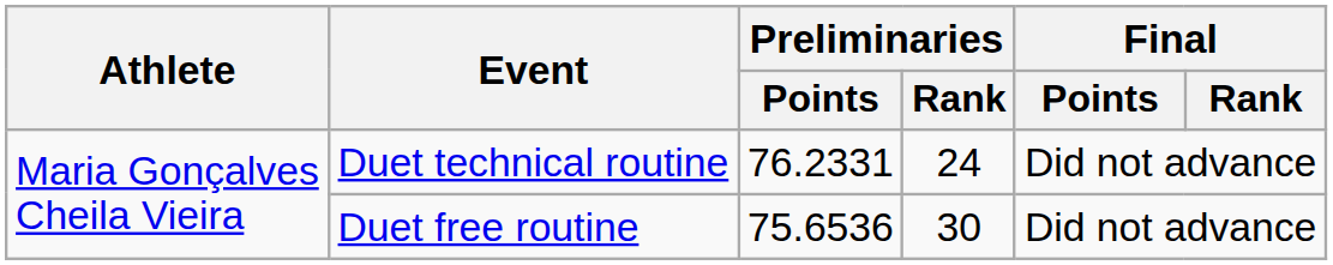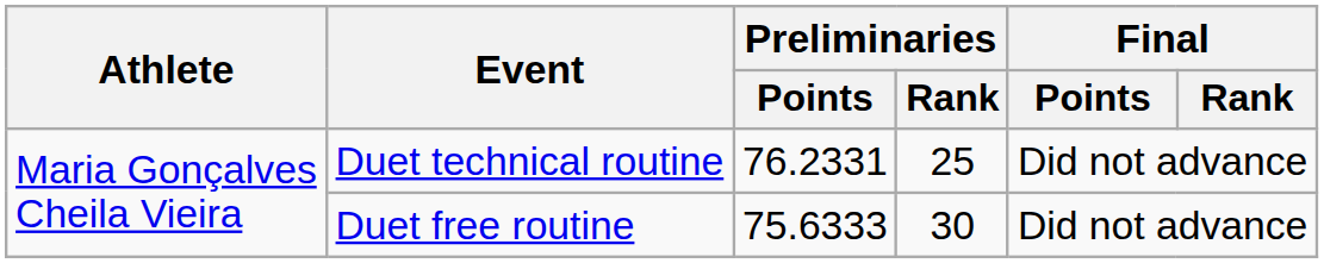 <table class=wikitable style="font-size:90%">
 <tr>
 <th rowspan="2">Athlete</th>
 <th rowspan="2">Event</th>
 <th colspan="2">Preliminaries</th>
 <th colspan="2">Final</th>
 </tr>
 <tr style="font-size:95%">
 <th>Points</th>
 <th>Rank</th>
 <th>Points</th>
 <th>Rank</th>
 </tr>
 <tr align=center>
 <td align=left rowspan=2><a href='#'>Maria Gonçalves</a><br><a href='#'>Cheila Vieira</a></td>
 <td align=left><a href='#'>Duet technical routine</a></td>
 <td>76.2331</td>
-<td>24</td>
+<td>25</td>
 <td colspan=2>Did not advance</td>
 </tr>
 <tr align=center>
 <td align=left><a href='#'>Duet free routine</a></td>
-<td>75.6536</td>
+<td>75.6333</td>
 <td>30</td>
 <td colspan=2>Did not advance</td>
 </tr>
 </table>
